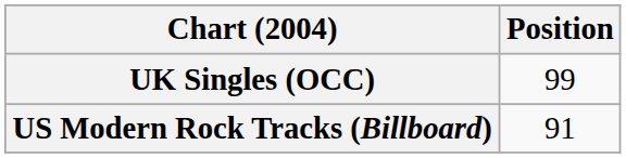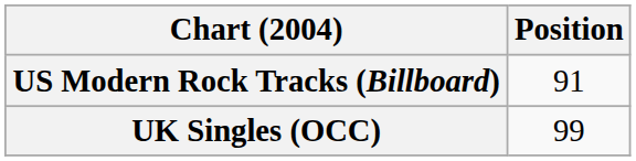 <table class="wikitable plainrowheaders sortable" style="text-align:center">
 <tr>
 <th>Chart (2004)</th>
 <th>Position</th>
 </tr>
 <tr>
+<th scope="row">US Modern Rock Tracks (<em>Billboard</em>)</th>
+<td>91</td>
+</tr>
+<tr>
 <th scope="row">UK Singles (OCC)</th>
 <td>99</td>
 </tr>
-<tr>
-<th scope="row">US Modern Rock Tracks (<em>Billboard</em>)</th>
-<td>91</td>
-</tr>
 </table>
